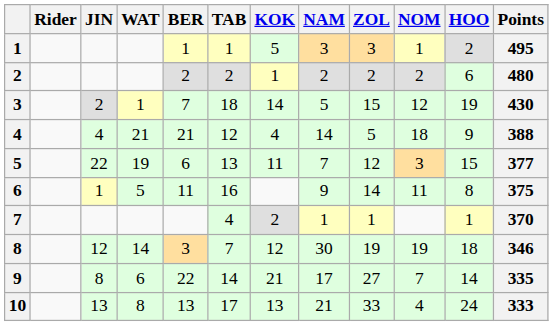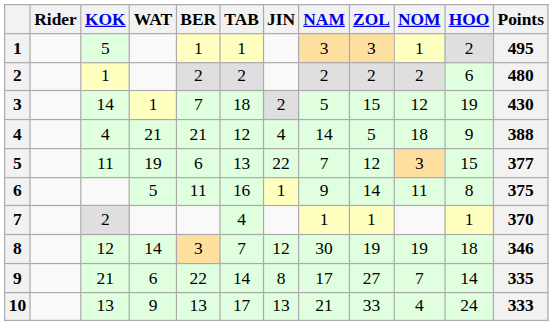 <table class="wikitable" style="font-size: 90%; text-align:center">
 <tr style="vertical-align:middle;">
 <th style="vertical-align:middle"></th>
 <th style="vertical-align:middle;background">Rider</th>
-<th>JIN<br></th>
+<th><a href='#'>KOK</a><br></th>
 <th>WAT<br></th>
 <th>BER<br></th>
 <th>TAB<br></th>
-<th><a href='#'>KOK</a><br></th>
+<th>JIN<br></th>
 <th><a href='#'>NAM</a><br></th>
 <th><a href='#'>ZOL</a><br></th>
 <th><a href='#'>NOM</a><br></th>
 <th><a href='#'>HOO</a><br></th>
 <th style="vertical-align:middle">Points</th>
 </tr>
 <tr>
 <th>1</th>
 <td style="text-align:left"></td>
-<td></td>
+<td style="background-color:#dfffdf">5</td>
 <td></td>
 <td style="background-color:#ffffbf">1</td>
 <td style="background-color:#ffffbf">1</td>
-<td style="background-color:#dfffdf">5</td>
+<td></td>
 <td style="background-color:#ffdf9f">3</td>
 <td style="background-color:#ffdf9f">3</td>
 <td style="background-color:#ffffbf">1</td>
 <td style="background-color:#dfdfdf">2</td>
 <th>495</th>
 </tr>
 <tr>
 <th>2</th>
 <td style="text-align:left"></td>
-<td></td>
+<td style="background-color:#ffffbf">1</td>
 <td></td>
 <td style="background-color:#dfdfdf">2</td>
 <td style="background-color:#dfdfdf">2</td>
-<td style="background-color:#ffffbf">1</td>
+<td></td>
 <td style="background-color:#dfdfdf">2</td>
 <td style="background-color:#dfdfdf">2</td>
 <td style="background-color:#dfdfdf">2</td>
 <td style="background-color:#dfffdf">6</td>
 <th>480</th>
 </tr>
 <tr>
 <th>3</th>
 <td style="text-align:left"></td>
-<td style="background-color:#dfdfdf">2</td>
+<td style="background-color:#dfffdf">14</td>
 <td style="background-color:#ffffbf">1</td>
 <td style="background-color:#dfffdf">7</td>
 <td style="background-color:#dfffdf">18</td>
-<td style="background-color:#dfffdf">14</td>
+<td style="background-color:#dfdfdf">2</td>
 <td style="background-color:#dfffdf">5</td>
 <td style="background-color:#dfffdf">15</td>
 <td style="background-color:#dfffdf">12</td>
 <td style="background-color:#dfffdf">19</td>
 <th>430</th>
 </tr>
 <tr>
 <th>4</th>
 <td style="text-align:left"></td>
 <td style="background-color:#dfffdf">4</td>
 <td style="background-color:#dfffdf">21</td>
 <td style="background-color:#dfffdf">21</td>
 <td style="background-color:#dfffdf">12</td>
 <td style="background-color:#dfffdf">4</td>
 <td style="background-color:#dfffdf">14</td>
 <td style="background-color:#dfffdf">5</td>
 <td style="background-color:#dfffdf">18</td>
 <td style="background-color:#dfffdf">9</td>
 <th>388</th>
 </tr>
 <tr>
 <th>5</th>
 <td style="text-align:left"></td>
-<td style="background-color:#dfffdf">22</td>
+<td style="background-color:#dfffdf">11</td>
 <td style="background-color:#dfffdf">19</td>
 <td style="background-color:#dfffdf">6</td>
 <td style="background-color:#dfffdf">13</td>
-<td style="background-color:#dfffdf">11</td>
+<td style="background-color:#dfffdf">22</td>
 <td style="background-color:#dfffdf">7</td>
 <td style="background-color:#dfffdf">12</td>
 <td style="background-color:#ffdf9f">3</td>
 <td style="background-color:#dfffdf">15</td>
 <th>377</th>
 </tr>
 <tr>
 <th>6</th>
 <td style="text-align:left"></td>
-<td style="background-color:#ffffbf">1</td>
+<td></td>
 <td style="background-color:#dfffdf">5</td>
 <td style="background-color:#dfffdf">11</td>
 <td style="background-color:#dfffdf">16</td>
-<td></td>
+<td style="background-color:#ffffbf">1</td>
 <td style="background-color:#dfffdf">9</td>
 <td style="background-color:#dfffdf">14</td>
 <td style="background-color:#dfffdf">11</td>
 <td style="background-color:#dfffdf">8</td>
 <th>375</th>
 </tr>
 <tr>
 <th>7</th>
 <td style="text-align:left"></td>
-<td></td>
+<td style="background-color:#dfdfdf">2</td>
 <td></td>
 <td></td>
 <td style="background-color:#dfffdf">4</td>
-<td style="background-color:#dfdfdf">2</td>
+<td></td>
 <td style="background-color:#ffffbf">1</td>
 <td style="background-color:#ffffbf">1</td>
 <td></td>
 <td style="background-color:#ffffbf">1</td>
 <th>370</th>
 </tr>
 <tr>
 <th>8</th>
 <td style="text-align:left"></td>
 <td style="background-color:#dfffdf">12</td>
 <td style="background-color:#dfffdf">14</td>
 <td style="background-color:#ffdf9f">3</td>
 <td style="background-color:#dfffdf">7</td>
 <td style="background-color:#dfffdf">12</td>
 <td style="background-color:#dfffdf">30</td>
 <td style="background-color:#dfffdf">19</td>
 <td style="background-color:#dfffdf">19</td>
 <td style="background-color:#dfffdf">18</td>
 <th>346</th>
 </tr>
 <tr>
 <th>9</th>
 <td style="text-align:left"></td>
-<td style="background-color:#dfffdf">8</td>
+<td style="background-color:#dfffdf">21</td>
 <td style="background-color:#dfffdf">6</td>
 <td style="background-color:#dfffdf">22</td>
 <td style="background-color:#dfffdf">14</td>
-<td style="background-color:#dfffdf">21</td>
+<td style="background-color:#dfffdf">8</td>
 <td style="background-color:#dfffdf">17</td>
 <td style="background-color:#dfffdf">27</td>
 <td style="background-color:#dfffdf">7</td>
 <td style="background-color:#dfffdf">14</td>
 <th>335</th>
 </tr>
 <tr>
 <th>10</th>
 <td style="text-align:left"></td>
 <td style="background-color:#dfffdf">13</td>
-<td style="background-color:#dfffdf">8</td>
+<td style="background-color:#dfffdf">9</td>
 <td style="background-color:#dfffdf">13</td>
 <td style="background-color:#dfffdf">17</td>
 <td style="background-color:#dfffdf">13</td>
 <td style="background-color:#dfffdf">21</td>
 <td style="background-color:#dfffdf">33</td>
 <td style="background-color:#dfffdf">4</td>
 <td style="background-color:#dfffdf">24</td>
 <th>333</th>
 </tr>
 </table>
